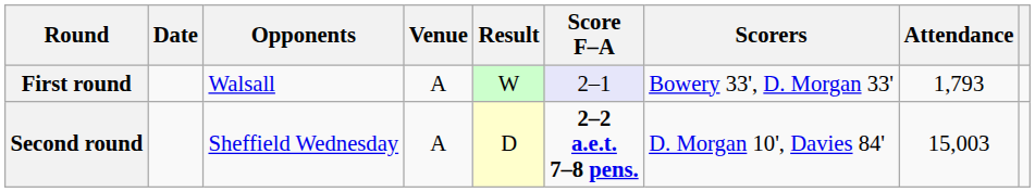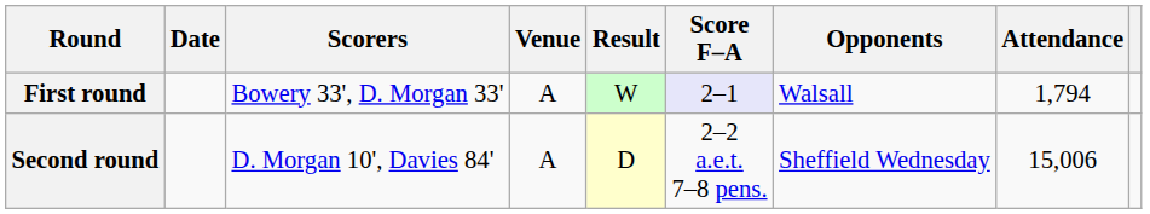 <table class="wikitable plainrowheaders sortable" style="text-align:center">
 <tr>
 <th scope="col">Round</th>
 <th scope="col">Date</th>
-<th scope="col">Opponents</th>
+<th scope="col" class="unsortable">Scorers</th>
 <th scope="col">Venue</th>
 <th scope="col">Result</th>
 <th scope="col">Score<br>F–A</th>
-<th scope="col" class="unsortable">Scorers</th>
+<th scope="col">Opponents</th>
 <th scope="col">Attendance</th>
 <th scope="col" class="unsortable"></th>
 </tr>
 <tr>
 <th scope="row">First round</th>
 <td align="left"></td>
-<td align="left"><a href='#'>Walsall</a></td>
+<td align="left"><a href='#'>Bowery</a> 33', <a href='#'>D. Morgan</a> 33'</td>
 <td>A</td>
 <td style="background-color:#CCFFCC">W</td>
 <td style="background: lavender;">2–1</td>
-<td align="left"><a href='#'>Bowery</a> 33', <a href='#'>D. Morgan</a> 33'</td>
-<td>1,793</td>
+<td align="left"><a href='#'>Walsall</a></td>
+<td>1,794</td>
 <td></td>
 </tr>
 <tr>
 <th scope="row">Second round</th>
 <td align="left"></td>
-<td align="left"><a href='#'>Sheffield Wednesday</a></td>
+<td align="left"><a href='#'>D. Morgan</a> 10', <a href='#'>Davies</a> 84'</td>
 <td>A</td>
 <td style="background-color:#FFFFCC">D</td>
-<td><strong>2–2<br><a href='#'>a.e.t.</a><br>7–8 <a href='#'>pens.</a></strong></td>
-<td align="left"><a href='#'>D. Morgan</a> 10', <a href='#'>Davies</a> 84'</td>
-<td>15,003</td>
+<td>2–2<br><a href='#'>a.e.t.</a><br>7–8 <a href='#'>pens.</a></td>
+<td align="left"><a href='#'>Sheffield Wednesday</a></td>
+<td>15,006</td>
 <td></td>
 </tr>
 </table>
